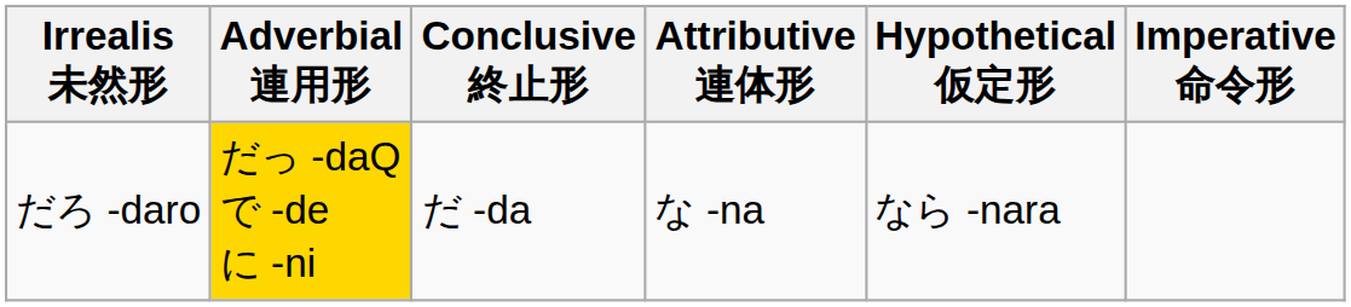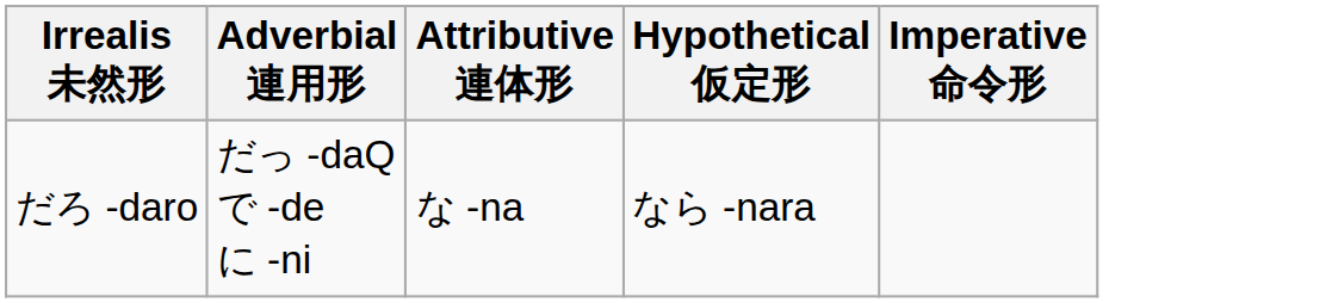 <table class="wikitable">
 <tr>
 <th>Irrealis<br>未然形</th>
 <th>Adverbial<br>連用形</th>
-<th>Conclusive<br>終止形</th>
 <th>Attributive<br>連体形</th>
 <th>Hypothetical<br>仮定形</th>
 <th>Imperative<br>命令形</th>
 </tr>
 <tr>
 <td>だろ -daro</td>
-<td style="background: gold;">だっ -daQ<br>で -de<br>に -ni</td>
-<td>だ -da</td>
+<td>だっ -daQ<br>で -de<br>に -ni</td>
 <td>な -na</td>
 <td>なら -nara</td>
 <td> </td>
 </tr>
 </table>
